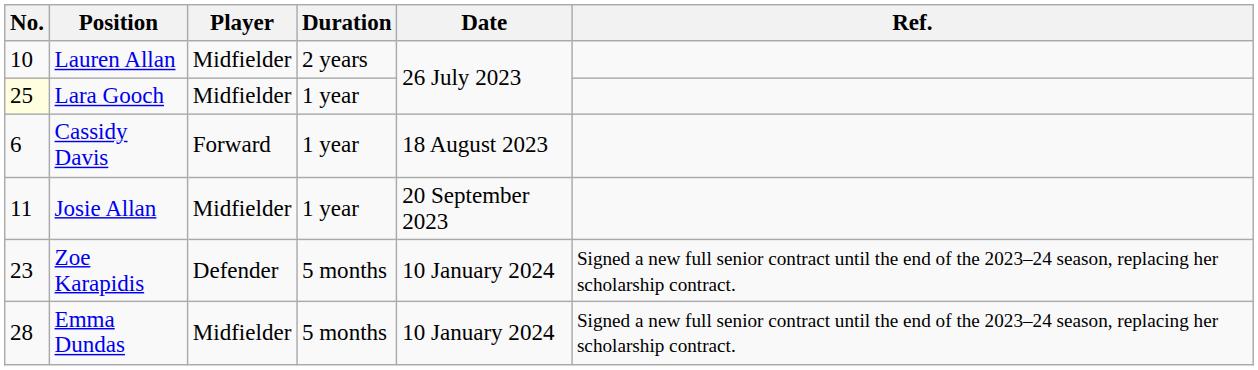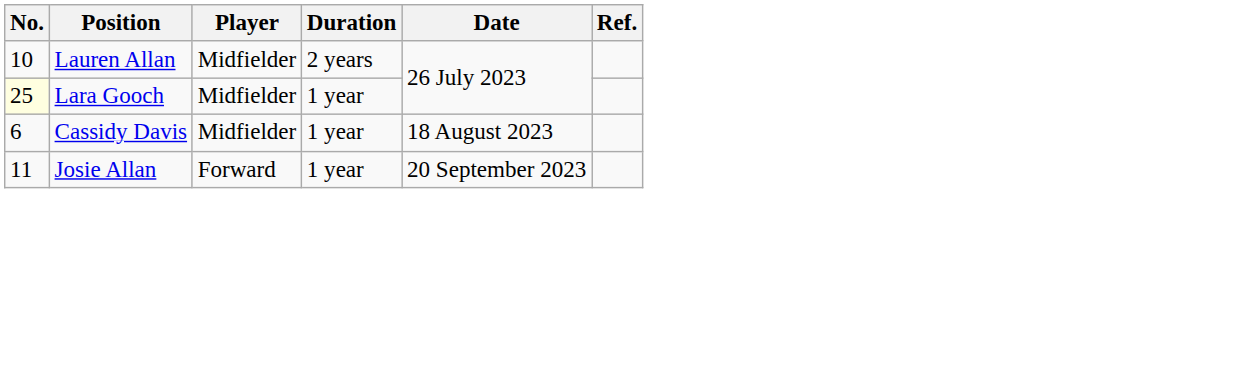 <table class="wikitable">
 <tr>
 <th scope="col">No.</th>
 <th scope="col">Position</th>
 <th scope="col">Player</th>
 <th scope="col">Duration</th>
 <th scope="col">Date</th>
 <th scope="col">Ref.</th>
 </tr>
 <tr>
 <td>10</td>
 <td><a href='#'>Lauren Allan</a></td>
 <td>Midfielder</td>
 <td>2 years</td>
 <td rowspan="2">26 July 2023</td>
 <td></td>
 </tr>
 <tr>
 <td style="background: lightyellow;">25</td>
 <td><a href='#'>Lara Gooch</a></td>
 <td>Midfielder</td>
 <td>1 year</td>
 <td></td>
 </tr>
 <tr>
 <td>6</td>
 <td><a href='#'>Cassidy Davis</a></td>
-<td>Forward</td>
+<td>Midfielder</td>
 <td>1 year</td>
 <td>18 August 2023</td>
 <td></td>
 </tr>
 <tr>
 <td>11</td>
 <td><a href='#'>Josie Allan</a></td>
-<td>Midfielder</td>
+<td>Forward</td>
 <td>1 year</td>
 <td>20 September 2023</td>
 <td></td>
 </tr>
-<tr>
-<td>23</td>
-<td><a href='#'>Zoe Karapidis</a></td>
-<td>Defender</td>
-<td>5 months</td>
-<td>10 January 2024</td>
-<td><small>Signed a new full senior contract until the end of the 2023–24 season, replacing her scholarship contract.</small></td>
-</tr>
-<tr>
-<td>28</td>
-<td><a href='#'>Emma Dundas</a></td>
-<td>Midfielder</td>
-<td>5 months</td>
-<td>10 January 2024</td>
-<td><small>Signed a new full senior contract until the end of the 2023–24 season, replacing her scholarship contract.</small></td>
-</tr>
 </table>
